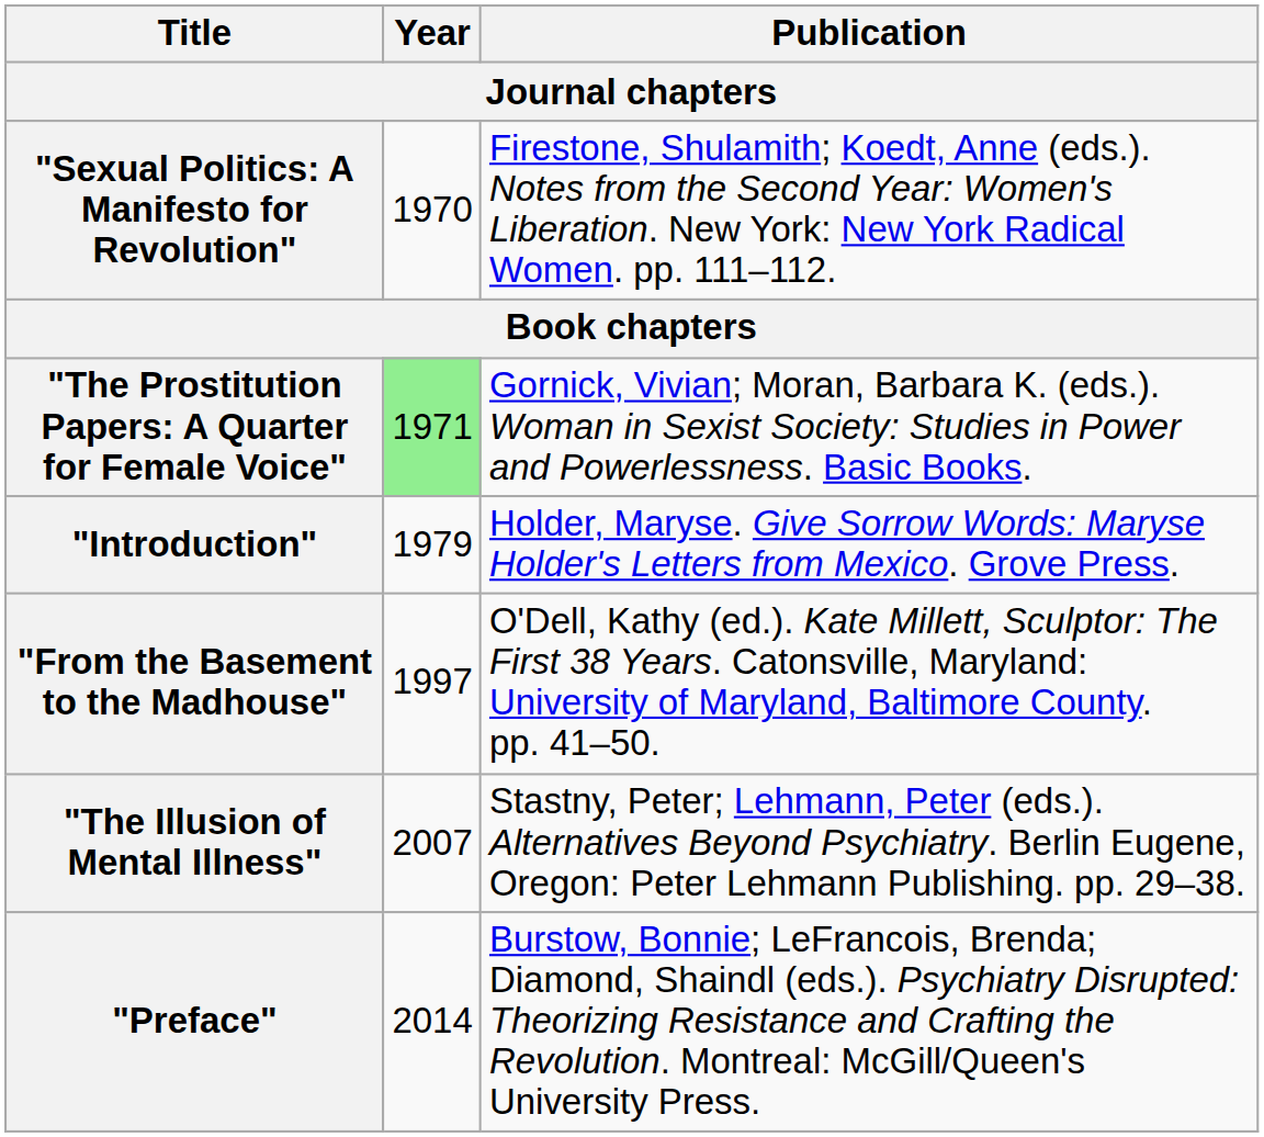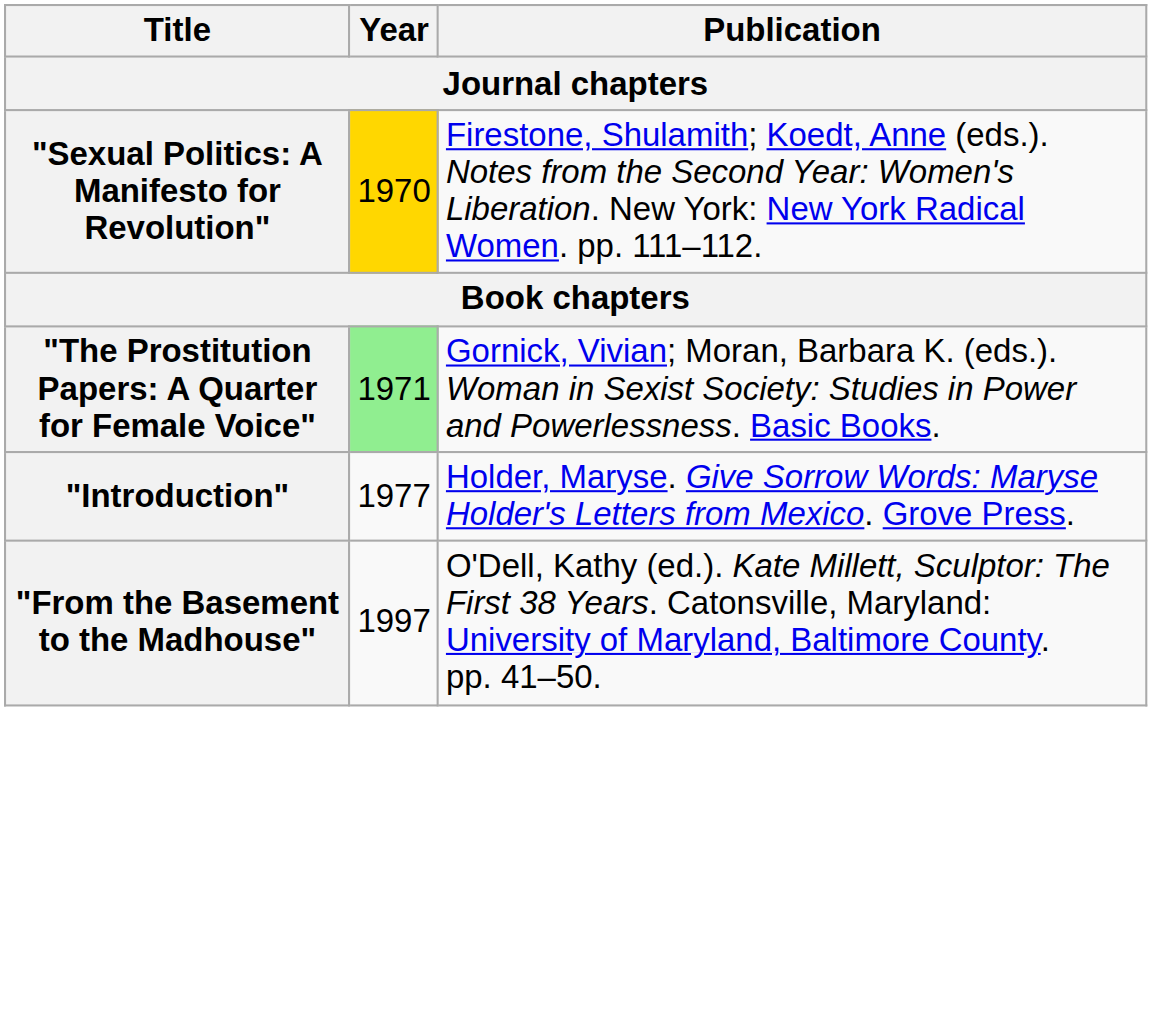 <table class="wikitable plainrowheaders">
 <tr>
 <th scope="col" style="width:10em">Title</th>
 <th scope="col">Year</th>
 <th scope="col" style="width:21em">Publication</th>
 </tr>
 <tr>
 <th scope="col" colspan="3">Journal chapters</th>
 </tr>
 <tr>
 <th scope="row">"Sexual Politics: A Manifesto for Revolution"</th>
-<td>1970</td>
+<td style="background: gold;">1970</td>
 <td><a href='#'>Firestone, Shulamith</a>; <a href='#'>Koedt, Anne</a> (eds.). <em>Notes from the Second Year: Women's Liberation</em>. New York: <a href='#'>New York Radical Women</a>. pp. 111–112.</td>
 </tr>
 <tr>
 <th scope="col" colspan="3">Book chapters</th>
 </tr>
 <tr>
 <th scope="row">"The Prostitution Papers: A Quarter for Female Voice"</th>
 <td style="background: lightgreen;">1971</td>
 <td><a href='#'>Gornick, Vivian</a>; Moran, Barbara K. (eds.). <em>Woman in Sexist Society: Studies in Power and Powerlessness</em>. <a href='#'>Basic Books</a>.</td>
 </tr>
 <tr>
 <th scope="row">"Introduction"</th>
-<td>1979</td>
+<td>1977</td>
 <td><a href='#'>Holder, Maryse</a>. <em><a href='#'>Give Sorrow Words: Maryse Holder's Letters from Mexico</a></em>. <a href='#'>Grove Press</a>.</td>
 </tr>
 <tr>
 <th scope="row">"From the Basement to the Madhouse"</th>
 <td>1997</td>
 <td>O'Dell, Kathy (ed.). <em>Kate Millett, Sculptor: The First 38 Years</em>. Catonsville, Maryland: <a href='#'>University of Maryland, Baltimore County</a>. pp. 41–50.</td>
 </tr>
-<tr>
-<th scope="row">"The Illusion of Mental Illness"</th>
-<td>2007</td>
-<td>Stastny, Peter; <a href='#'>Lehmann, Peter</a> (eds.). <em>Alternatives Beyond Psychiatry</em>. Berlin Eugene, Oregon: Peter Lehmann Publishing. pp. 29–38.</td>
-</tr>
-<tr>
-<th scope="row">"Preface"</th>
-<td>2014</td>
-<td><a href='#'>Burstow, Bonnie</a>; LeFrancois, Brenda; Diamond, Shaindl (eds.). <em>Psychiatry Disrupted: Theorizing Resistance and Crafting the Revolution</em>. Montreal: McGill/Queen's University Press.</td>
-</tr>
 </table>
